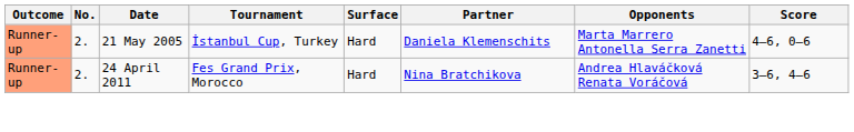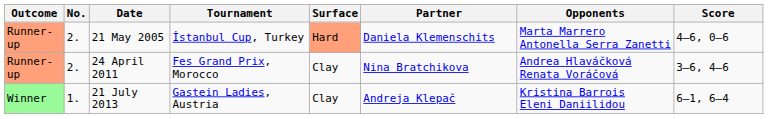 <table class="sortable wikitable">
 <tr>
 <th style="width:65px">Outcome</th>
 <th style="width:20px" class="unsortable">No.</th>
 <th style="width:90px">Date</th>
 <th style="width:160px">Tournament</th>
 <th style="width:50px">Surface</th>
 <th style="width:180px">Partner</th>
 <th style="width:180px">Opponents</th>
 <th style="width:100px" class="unsortable">Score</th>
 </tr>
 <tr>
 <td bgcolor="FFA07A">Runner-up</td>
 <td>2.</td>
 <td>21 May 2005</td>
 <td><a href='#'>İstanbul Cup</a>, Turkey</td>
-<td>Hard</td>
+<td style="background: lightsalmon;">Hard</td>
 <td> <a href='#'>Daniela Klemenschits</a></td>
 <td> <a href='#'>Marta Marrero</a> <br>  <a href='#'>Antonella Serra Zanetti</a></td>
 <td>4–6, 0–6</td>
 </tr>
 <tr>
 <td bgcolor="FFA07A">Runner-up</td>
 <td>2.</td>
 <td>24 April 2011</td>
 <td><a href='#'>Fes Grand Prix</a>, Morocco</td>
-<td>Hard</td>
+<td>Clay</td>
 <td> <a href='#'>Nina Bratchikova</a></td>
 <td> <a href='#'>Andrea Hlaváčková</a> <br>  <a href='#'>Renata Voráčová</a></td>
 <td>3–6, 4–6</td>
 </tr>
+<tr>
+<td style="background:#98fb98;">Winner</td>
+<td>1.</td>
+<td>21 July 2013</td>
+<td><a href='#'>Gastein Ladies</a>, Austria</td>
+<td>Clay</td>
+<td> <a href='#'>Andreja Klepač</a></td>
+<td> <a href='#'>Kristina Barrois</a> <br>  <a href='#'>Eleni Daniilidou</a></td>
+<td>6–1, 6–4</td>
+</tr>
 </table>
